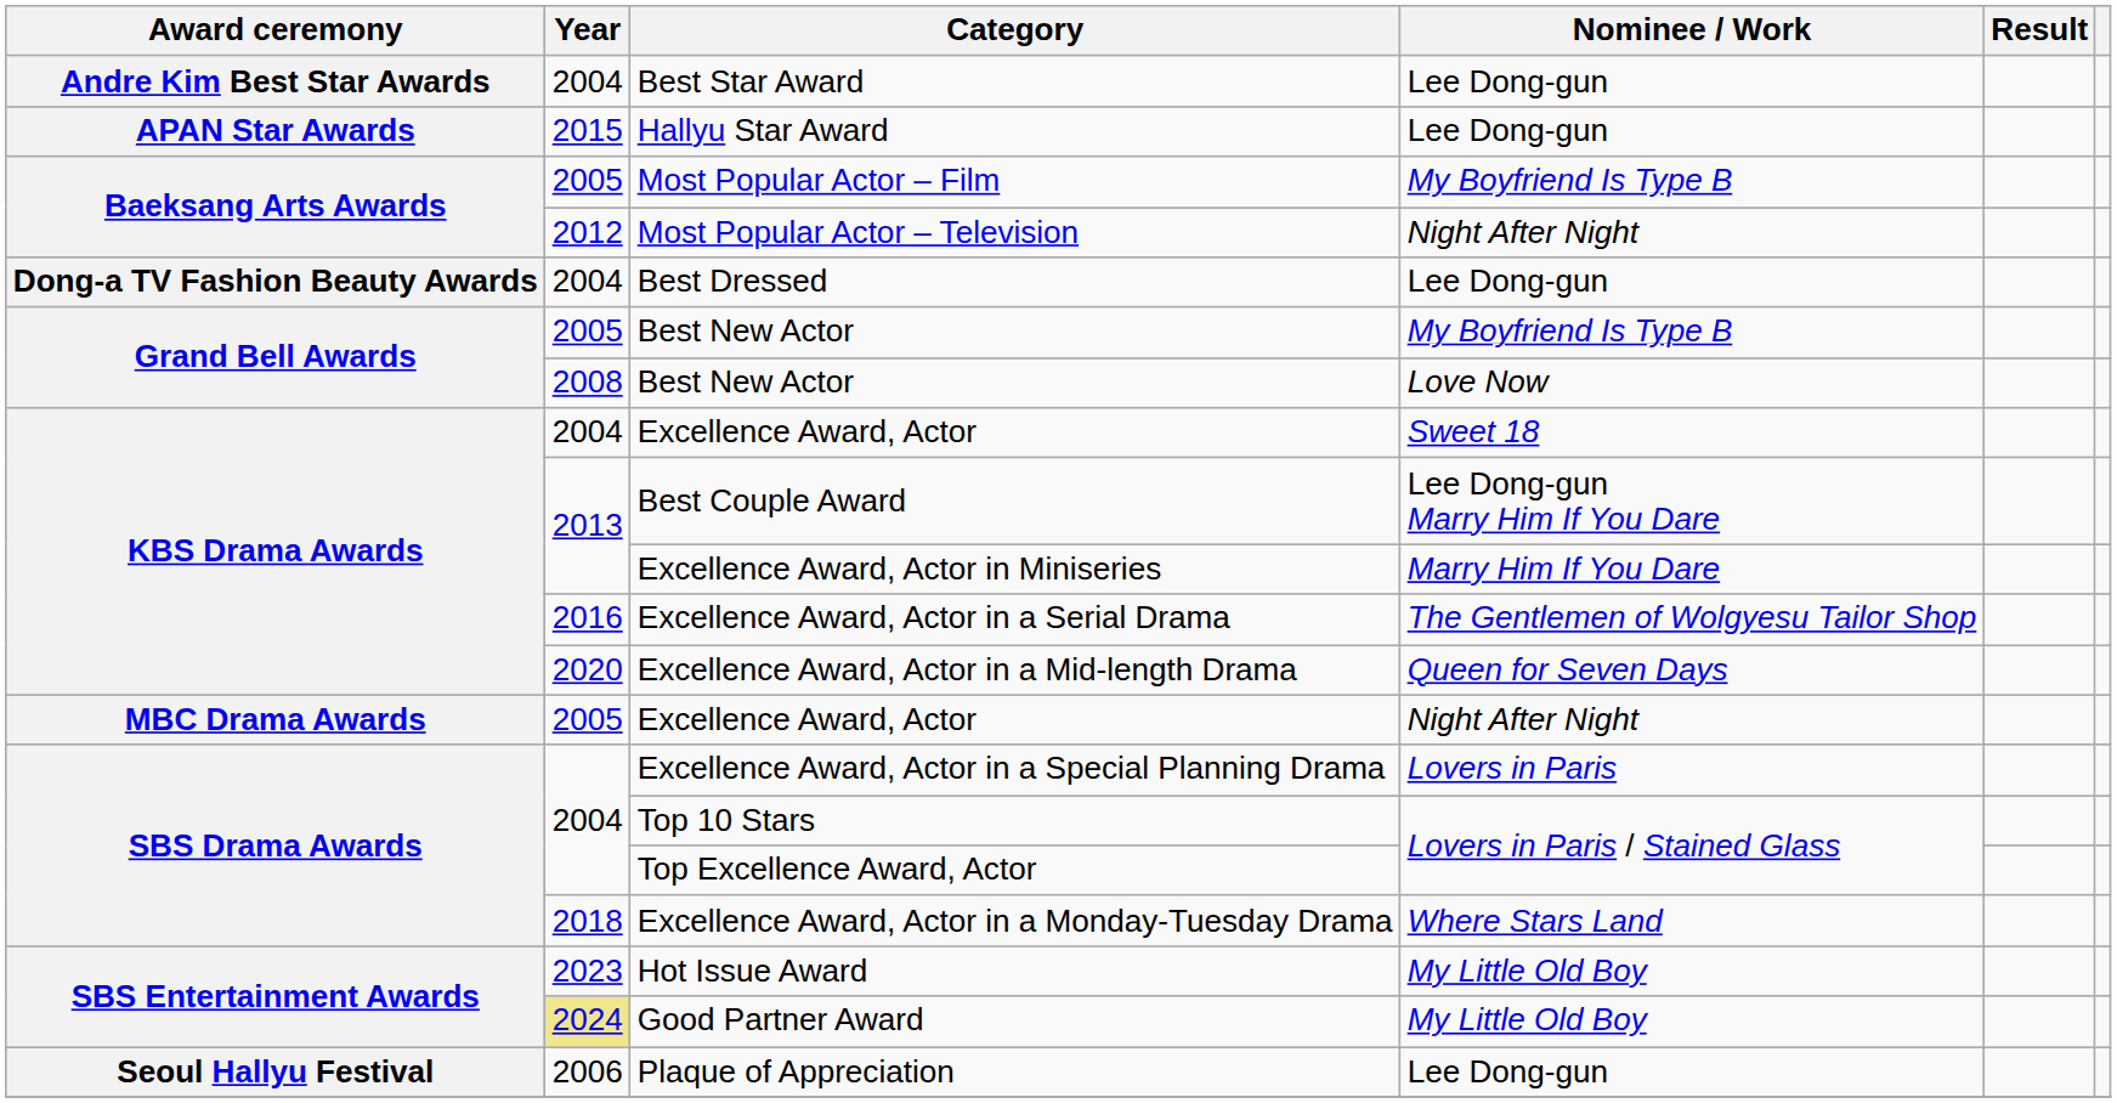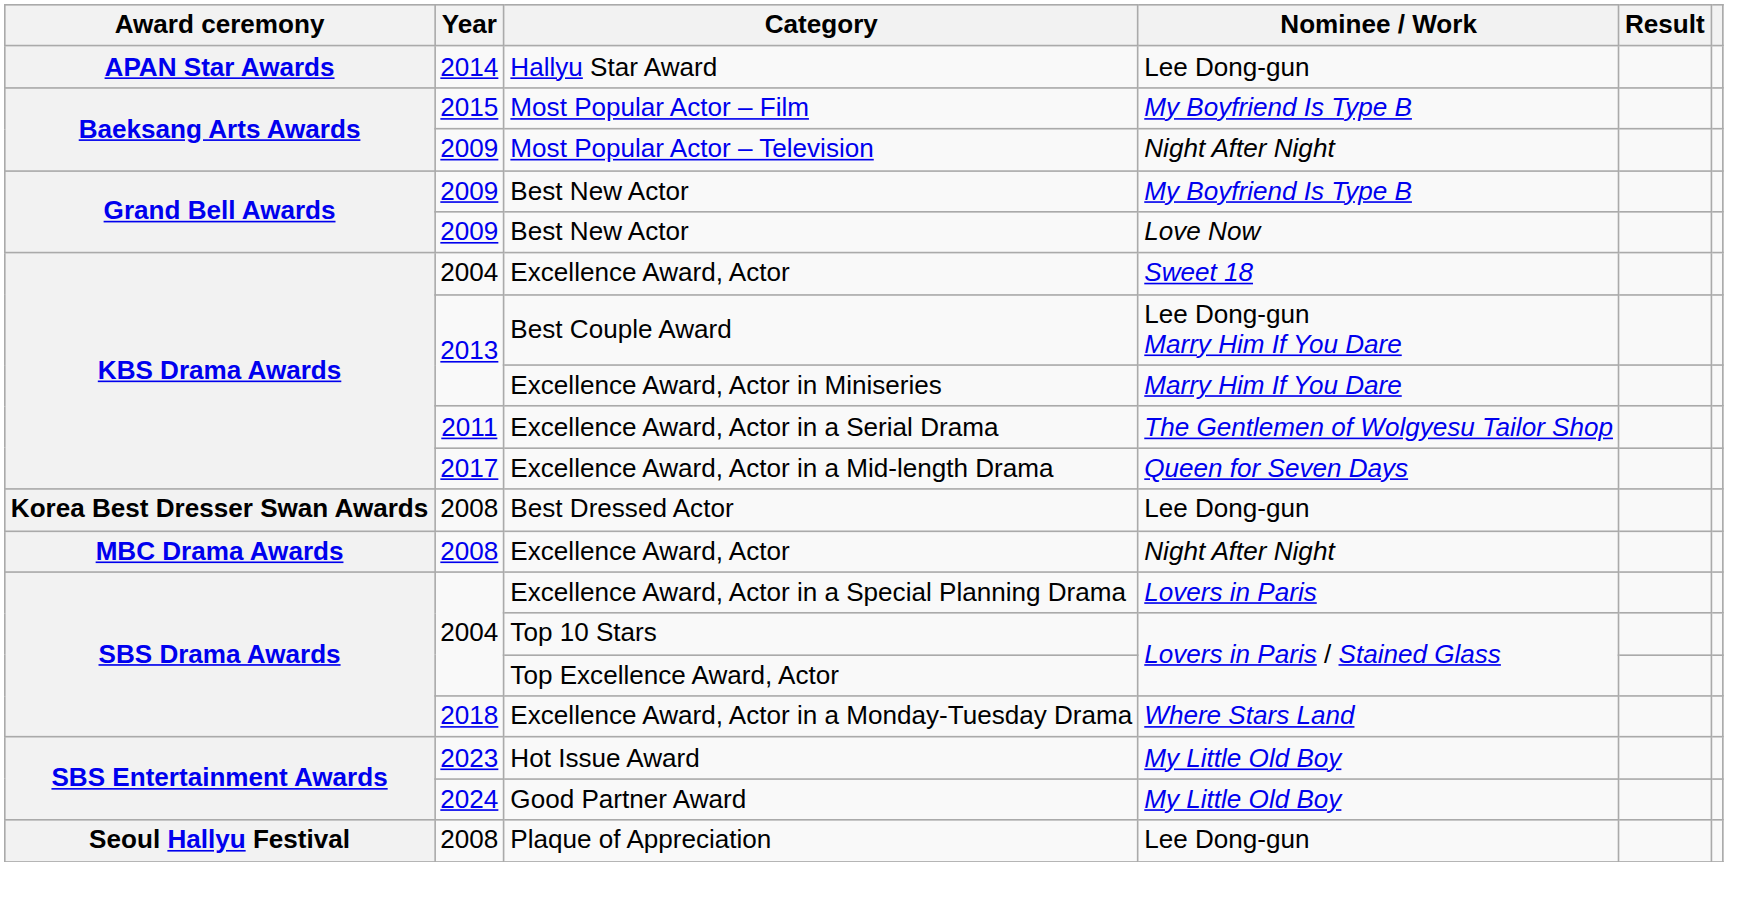 <table class="wikitable plainrowheaders sortable">
 <tr>
 <th scope="col">Award ceremony</th>
 <th scope="col">Year</th>
 <th scope="col">Category</th>
 <th scope="col">Nominee / Work</th>
 <th scope="col">Result</th>
 <th scope="col" class="unsortable"></th>
 </tr>
 <tr>
-<th scope="row"><a href='#'>Andre Kim</a> Best Star Awards</th>
-<td style="text-align:center">2004</td>
-<td>Best Star Award</td>
-<td>Lee Dong-gun</td>
-<td></td>
-<td style="text-align:center"></td>
-</tr>
-<tr>
 <th scope="row"><a href='#'>APAN Star Awards</a></th>
-<td style="text-align:center"><a href='#'>2015</a></td>
+<td style="text-align:center"><a href='#'>2014</a></td>
 <td><a href='#'>Hallyu</a> Star Award</td>
 <td>Lee Dong-gun</td>
 <td></td>
 <td style="text-align:center"></td>
 </tr>
 <tr>
 <th scope="row" rowspan="2"><a href='#'>Baeksang Arts Awards</a></th>
-<td style="text-align:center"><a href='#'>2005</a></td>
+<td style="text-align:center"><a href='#'>2015</a></td>
 <td><a href='#'>Most Popular Actor – Film</a></td>
 <td><em><a href='#'>My Boyfriend Is Type B</a></em></td>
 <td></td>
 <td></td>
 </tr>
 <tr>
-<td style="text-align:center"><a href='#'>2012</a></td>
+<td style="text-align:center"><a href='#'>2009</a></td>
 <td><a href='#'>Most Popular Actor – Television</a></td>
 <td><em>Night After Night</em></td>
 <td></td>
 <td></td>
 </tr>
 <tr>
-<th scope="row">Dong-a TV Fashion Beauty Awards</th>
-<td style="text-align:center">2004</td>
-<td>Best Dressed</td>
-<td>Lee Dong-gun</td>
-<td></td>
-<td></td>
-</tr>
-<tr>
 <th scope="row" rowspan="2"><a href='#'>Grand Bell Awards</a></th>
-<td style="text-align:center"><a href='#'>2005</a></td>
+<td style="text-align:center"><a href='#'>2009</a></td>
 <td>Best New Actor</td>
 <td><em><a href='#'>My Boyfriend Is Type B</a></em></td>
 <td></td>
 <td></td>
 </tr>
 <tr>
-<td style="text-align:center"><a href='#'>2008</a></td>
+<td style="text-align:center"><a href='#'>2009</a></td>
 <td>Best New Actor</td>
 <td><em>Love Now</em></td>
 <td></td>
 <td></td>
 </tr>
 <tr>
 <th scope="row" rowspan="5"><a href='#'>KBS Drama Awards</a></th>
 <td style="text-align:center">2004</td>
 <td>Excellence Award, Actor</td>
 <td><em><a href='#'>Sweet 18</a></em></td>
 <td></td>
 <td></td>
 </tr>
 <tr>
 <td style="text-align:center" rowspan="2"><a href='#'>2013</a></td>
 <td>Best Couple Award</td>
 <td>Lee Dong-gun <br><em><a href='#'>Marry Him If You Dare</a></em></td>
 <td></td>
 <td></td>
 </tr>
 <tr>
 <td>Excellence Award, Actor in Miniseries</td>
 <td><em><a href='#'>Marry Him If You Dare</a></em></td>
 <td></td>
 <td></td>
 </tr>
 <tr>
-<td style="text-align:center"><a href='#'>2016</a></td>
+<td style="text-align:center"><a href='#'>2011</a></td>
 <td>Excellence Award, Actor in a Serial Drama</td>
 <td><em><a href='#'>The Gentlemen of Wolgyesu Tailor Shop</a></em></td>
 <td></td>
 <td style="text-align:center"></td>
 </tr>
 <tr>
-<td style="text-align:center"><a href='#'>2020</a></td>
+<td style="text-align:center"><a href='#'>2017</a></td>
 <td>Excellence Award, Actor in a Mid-length Drama</td>
 <td><em><a href='#'>Queen for Seven Days</a></em></td>
 <td></td>
 <td style="text-align:center"></td>
 </tr>
 <tr>
+<th scope="row">Korea Best Dresser Swan Awards</th>
+<td style="text-align:center">2008</td>
+<td>Best Dressed Actor</td>
+<td>Lee Dong-gun</td>
+<td></td>
+<td></td>
+</tr>
+<tr>
 <th scope="row"><a href='#'>MBC Drama Awards</a></th>
-<td style="text-align:center"><a href='#'>2005</a></td>
+<td style="text-align:center"><a href='#'>2008</a></td>
 <td>Excellence Award, Actor</td>
 <td><em>Night After Night</em></td>
 <td></td>
 <td></td>
 </tr>
 <tr>
 <th scope="row" rowspan="4"><a href='#'>SBS Drama Awards</a></th>
 <td style="text-align:center" rowspan="3">2004</td>
 <td>Excellence Award, Actor in a Special Planning Drama</td>
 <td><em><a href='#'>Lovers in Paris</a></em></td>
 <td></td>
 <td></td>
 </tr>
 <tr>
 <td>Top 10 Stars</td>
 <td rowspan="2"><em><a href='#'>Lovers in Paris</a></em> / <em><a href='#'>Stained Glass</a></em></td>
 <td></td>
 <td></td>
 </tr>
 <tr>
 <td>Top Excellence Award, Actor</td>
 <td></td>
 <td></td>
 </tr>
 <tr>
 <td style="text-align:center"><a href='#'>2018</a></td>
 <td>Excellence Award, Actor in a Monday-Tuesday Drama</td>
 <td><em><a href='#'>Where Stars Land</a></em></td>
 <td></td>
 <td></td>
 </tr>
 <tr>
 <th scope="row" rowspan="2"><a href='#'>SBS Entertainment Awards</a></th>
 <td style="text-align:center"><a href='#'>2023</a></td>
 <td>Hot Issue Award</td>
 <td><em><a href='#'>My Little Old Boy</a></em></td>
 <td></td>
 <td style="text-align:center"></td>
 </tr>
 <tr>
-<td style="background: khaki; text-align:center"><a href='#'>2024</a></td>
+<td style="text-align:center"><a href='#'>2024</a></td>
 <td>Good Partner Award</td>
 <td><em><a href='#'>My Little Old Boy</a></em></td>
 <td></td>
 <td style="text-align:center"></td>
 </tr>
 <tr>
 <th scope="row">Seoul <a href='#'>Hallyu</a> Festival</th>
-<td style="text-align:center">2006</td>
+<td style="text-align:center">2008</td>
 <td>Plaque of Appreciation</td>
 <td>Lee Dong-gun</td>
 <td></td>
 <td></td>
 </tr>
 <tr>
 </tr>
 </table>
